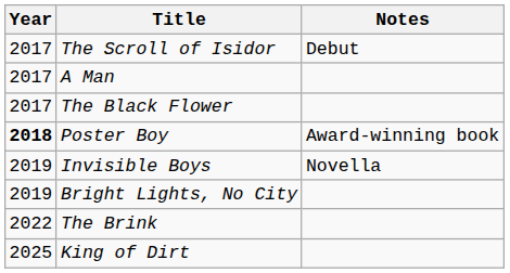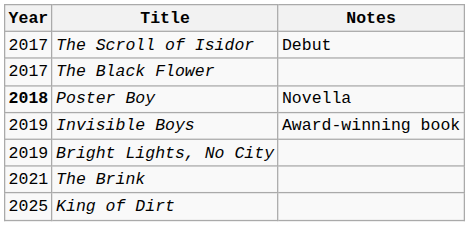 <table class="wikitable sortable">
 <tr>
 <th>Year</th>
 <th>Title</th>
 <th>Notes</th>
 </tr>
 <tr>
 <td>2017</td>
 <td><em>The Scroll of Isidor</em></td>
 <td>Debut</td>
 </tr>
 <tr>
 <td>2017</td>
-<td><em>A Man</em></td>
-<td></td>
-</tr>
-<tr>
-<td>2017</td>
 <td><em>The Black Flower</em></td>
 <td></td>
 </tr>
 <tr>
 <td><strong>2018</strong></td>
 <td><em>Poster Boy</em></td>
-<td>Award-winning book</td>
+<td>Novella</td>
 </tr>
 <tr>
 <td>2019</td>
 <td><em>Invisible Boys</em></td>
-<td>Novella</td>
+<td>Award-winning book</td>
 </tr>
 <tr>
 <td>2019</td>
 <td><em>Bright Lights, No City</em></td>
 <td></td>
 </tr>
 <tr>
-<td>2022</td>
+<td>2021</td>
 <td><em>The Brink</em></td>
 <td></td>
 </tr>
 <tr>
 <td>2025</td>
 <td><em>King of Dirt</em></td>
 <td></td>
 </tr>
 </table>
